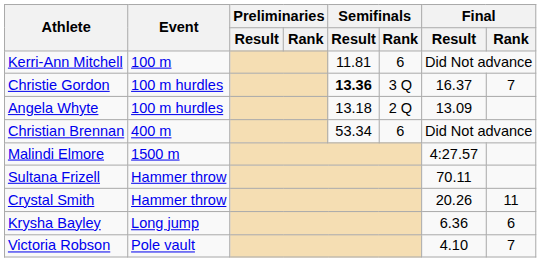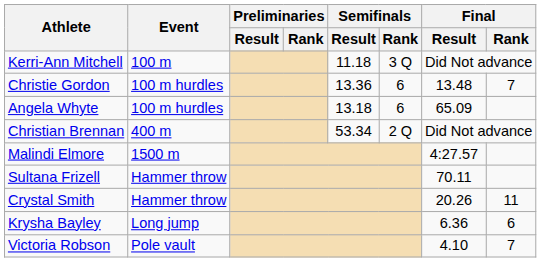 <table class=wikitable style="font-size:90%">
 <tr>
 <th rowspan="2">Athlete</th>
 <th rowspan="2">Event</th>
 <th colspan="2">Preliminaries</th>
 <th colspan="2">Semifinals</th>
 <th colspan="2">Final</th>
 </tr>
 <tr>
 <th>Result</th>
 <th>Rank</th>
 <th>Result</th>
 <th>Rank</th>
 <th>Result</th>
 <th>Rank</th>
 </tr>
 <tr>
 <td><a href='#'>Kerri-Ann Mitchell</a></td>
 <td><a href='#'>100 m</a></td>
 <td colspan=2 bgcolor=wheat></td>
-<td align=center>11.81</td>
-<td align=center>6</td>
+<td align=center>11.18</td>
+<td align=center>3 Q</td>
 <td align=center colspan=2>Did Not advance</td>
 </tr>
 <tr>
 <td><a href='#'>Christie Gordon</a></td>
 <td><a href='#'>100 m hurdles</a></td>
 <td colspan=2 bgcolor=wheat></td>
-<td align=center><strong>13.36</strong></td>
-<td align=center>3 Q</td>
-<td align=center>16.37</td>
+<td align=center>13.36</td>
+<td align=center>6</td>
+<td align=center>13.48</td>
 <td align=center>7</td>
 </tr>
 <tr>
 <td><a href='#'>Angela Whyte</a></td>
 <td><a href='#'>100 m hurdles</a></td>
 <td colspan=2 bgcolor=wheat></td>
 <td align=center>13.18</td>
-<td align=center>2 Q</td>
-<td align=center>13.09</td>
+<td align=center>6</td>
+<td align=center>65.09</td>
 <td align=center></td>
 </tr>
 <tr>
 <td><a href='#'>Christian Brennan</a></td>
 <td><a href='#'>400 m</a></td>
 <td colspan=2 bgcolor=wheat></td>
 <td align=center>53.34</td>
-<td align=center>6</td>
+<td align=center>2 Q</td>
 <td align=center colspan=2>Did Not advance</td>
 </tr>
 <tr>
 <td><a href='#'>Malindi Elmore</a></td>
 <td><a href='#'>1500 m</a></td>
 <td colspan=4 bgcolor=wheat></td>
 <td align=center>4:27.57</td>
 <td align=center></td>
 </tr>
 <tr>
 <td><a href='#'>Sultana Frizell</a></td>
 <td><a href='#'>Hammer throw</a></td>
 <td colspan=4 bgcolor=wheat></td>
 <td align=center>70.11</td>
 <td align=center></td>
 </tr>
 <tr>
 <td><a href='#'>Crystal Smith</a></td>
 <td><a href='#'>Hammer throw</a></td>
 <td colspan=4 bgcolor=wheat></td>
 <td align=center>20.26</td>
 <td align=center>11</td>
 </tr>
 <tr>
 <td><a href='#'>Krysha Bayley</a></td>
 <td><a href='#'>Long jump</a></td>
 <td colspan=4 bgcolor=wheat></td>
 <td align=center>6.36</td>
 <td align=center>6</td>
 </tr>
 <tr>
 <td><a href='#'>Victoria Robson</a></td>
 <td><a href='#'>Pole vault</a></td>
 <td colspan=4 bgcolor=wheat></td>
 <td align=center>4.10</td>
 <td align=center>7</td>
 </tr>
 </table>
